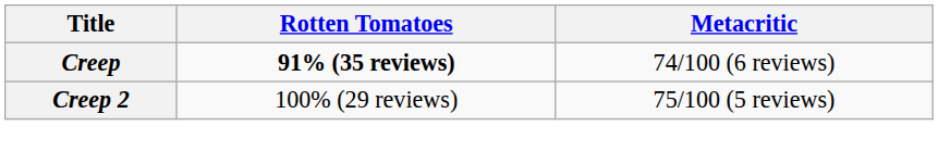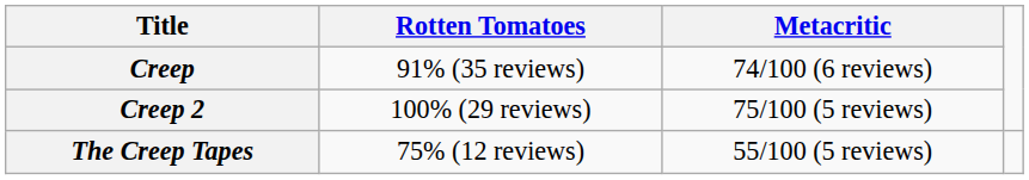 <table class="wikitable sortable" style="width:99%; text-align:center;">
 <tr>
 <th>Title</th>
 <th><a href='#'>Rotten Tomatoes</a></th>
 <th><a href='#'>Metacritic</a></th>
 </tr>
 <tr>
 <th><em>Creep</em></th>
-<td><strong>91% (35 reviews)</strong></td>
+<td>91% (35 reviews)</td>
 <td>74/100 (6 reviews)</td>
 </tr>
 <tr>
 <th><em>Creep 2</em></th>
 <td>100% (29 reviews)</td>
 <td>75/100 (5 reviews)</td>
 </tr>
+<tr>
+<th><em>The Creep Tapes</em></th>
+<td>75% (12 reviews)</td>
+<td>55/100 (5 reviews)</td>
+<td></td>
+</tr>
 </table>
